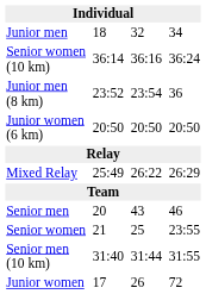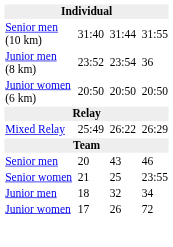 <table>
 <tr>
 <td colspan=7 bgcolor=#eeeeee style=text-align:center;><strong>Individual</strong></td>
 </tr>
 <tr>
-<td><a href='#'>Junior men</a></td>
-<td style="vertical-align:top;"><small></small></td>
-<td>18</td>
-<td style="vertical-align:top;"><small></small></td>
-<td>32</td>
-<td style="vertical-align:top;"><small></small></td>
-<td>34</td>
-</tr>
-<tr>
-<td><a href='#'>Senior women</a><br>(10 km)</td>
+<td><a href='#'>Senior men</a><br>(10 km)</td>
 <td></td>
-<td>36:14</td>
+<td>31:40</td>
 <td></td>
-<td>36:16</td>
+<td>31:44</td>
 <td></td>
-<td>36:24</td>
+<td>31:55</td>
 </tr>
 <tr>
 <td><a href='#'>Junior men</a><br>(8 km)</td>
 <td></td>
 <td>23:52</td>
 <td></td>
 <td>23:54</td>
 <td></td>
 <td>36</td>
 </tr>
 <tr>
 <td><a href='#'>Junior women</a><br>(6 km)</td>
 <td></td>
 <td>20:50</td>
 <td></td>
 <td>20:50</td>
 <td></td>
 <td>20:50</td>
 </tr>
 <tr>
 <td colspan=7 bgcolor=#eeeeee style=text-align:center;><strong>Relay</strong></td>
 </tr>
 <tr>
 <td><a href='#'>Mixed Relay</a></td>
 <td><small></small></td>
 <td>25:49</td>
 <td><small></small></td>
 <td>26:22</td>
 <td><small></small></td>
 <td>26:29</td>
 </tr>
 <tr>
 <td colspan=7 bgcolor=#eeeeee style=text-align:center;><strong>Team</strong></td>
 </tr>
 <tr>
 <td><a href='#'>Senior men</a></td>
 <td style="vertical-align:top;"><small></small></td>
 <td>20</td>
 <td style="vertical-align:top;"><small></small></td>
 <td>43</td>
 <td style="vertical-align:top;"><small></small></td>
 <td>46</td>
 </tr>
 <tr>
 <td><a href='#'>Senior women</a></td>
 <td style="vertical-align:top;"><small></small></td>
 <td>21</td>
 <td style="vertical-align:top;"><small></small></td>
 <td>25</td>
 <td style="vertical-align:top;"><small></small></td>
 <td>23:55</td>
 </tr>
 <tr>
-<td><a href='#'>Senior men</a><br>(10 km)</td>
-<td></td>
-<td>31:40</td>
-<td></td>
-<td>31:44</td>
-<td></td>
-<td>31:55</td>
+<td><a href='#'>Junior men</a></td>
+<td style="vertical-align:top;"><small></small></td>
+<td>18</td>
+<td style="vertical-align:top;"><small></small></td>
+<td>32</td>
+<td style="vertical-align:top;"><small></small></td>
+<td>34</td>
 </tr>
 <tr>
 <td><a href='#'>Junior women</a></td>
 <td style="vertical-align:top;"><small></small></td>
 <td>17</td>
 <td style="vertical-align:top;"><small></small></td>
 <td>26</td>
 <td style="vertical-align:top;"><small></small></td>
 <td>72</td>
 </tr>
 </table>
